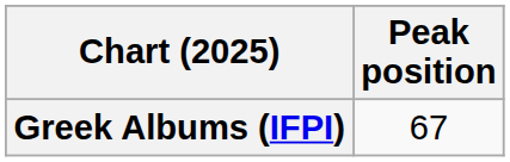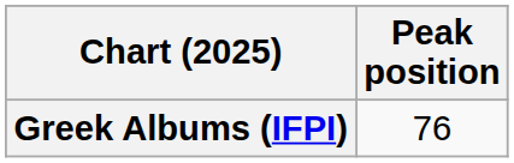 <table class="wikitable sortable plainrowheaders" style="text-align:center">
 <tr>
 <th scope="col">Chart (2025)</th>
 <th scope="col">Peak<br>position</th>
 </tr>
 <tr>
 <th scope="row">Greek Albums (<a href='#'>IFPI</a>)</th>
-<td>67</td>
+<td>76</td>
 </tr>
 </table>
